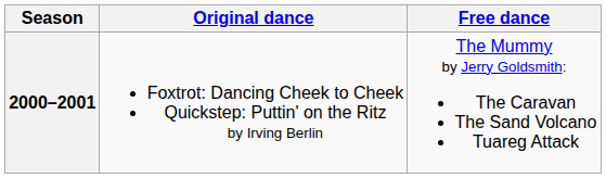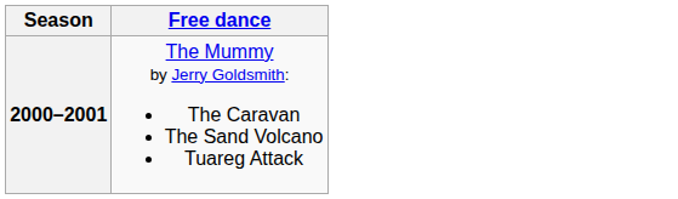 <table class=wikitable style=text-align:center>
 <tr>
 <th>Season</th>
-<th><a href='#'>Original dance</a></th>
 <th><a href='#'>Free dance</a></th>
 </tr>
 <tr>
 <th>2000–2001 <br> </th>
-<td><br><ul><li>Foxtrot: Dancing Cheek to Cheek</li><li>Quickstep: Puttin' on the Ritz <br><small> by Irving Berlin </small></li></ul></td>
 <td><a href='#'>The Mummy</a> <br><small> by <a href='#'>Jerry Goldsmith</a>: </small><br><ul><li>The Caravan</li><li>The Sand Volcano</li><li>Tuareg Attack</li></ul></td>
 </tr>
 </table>
